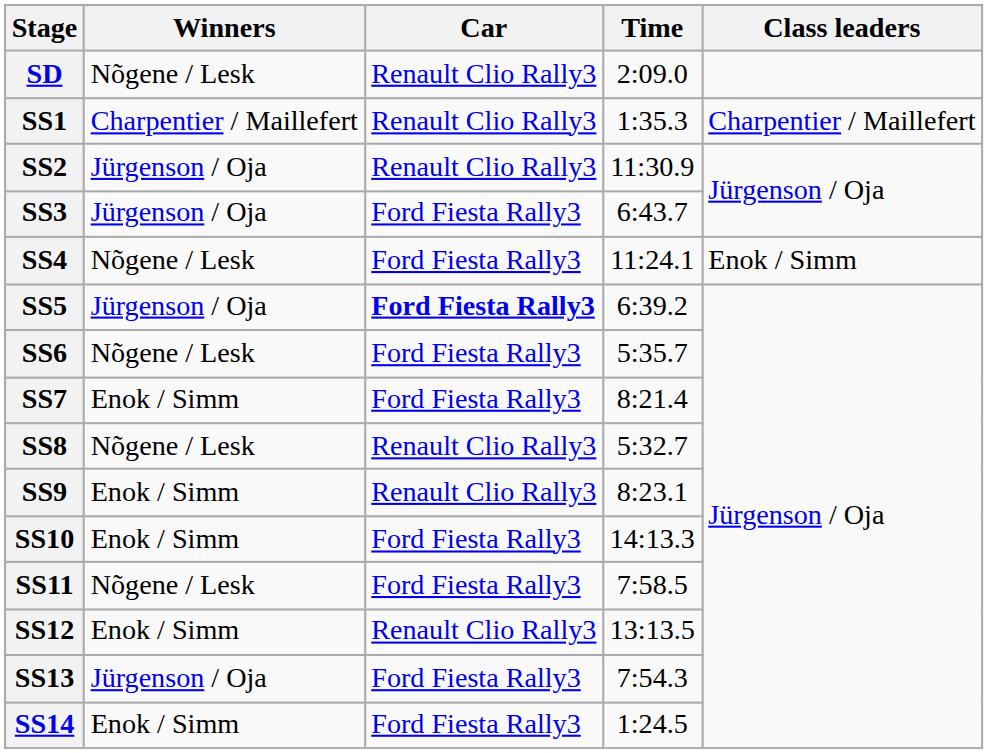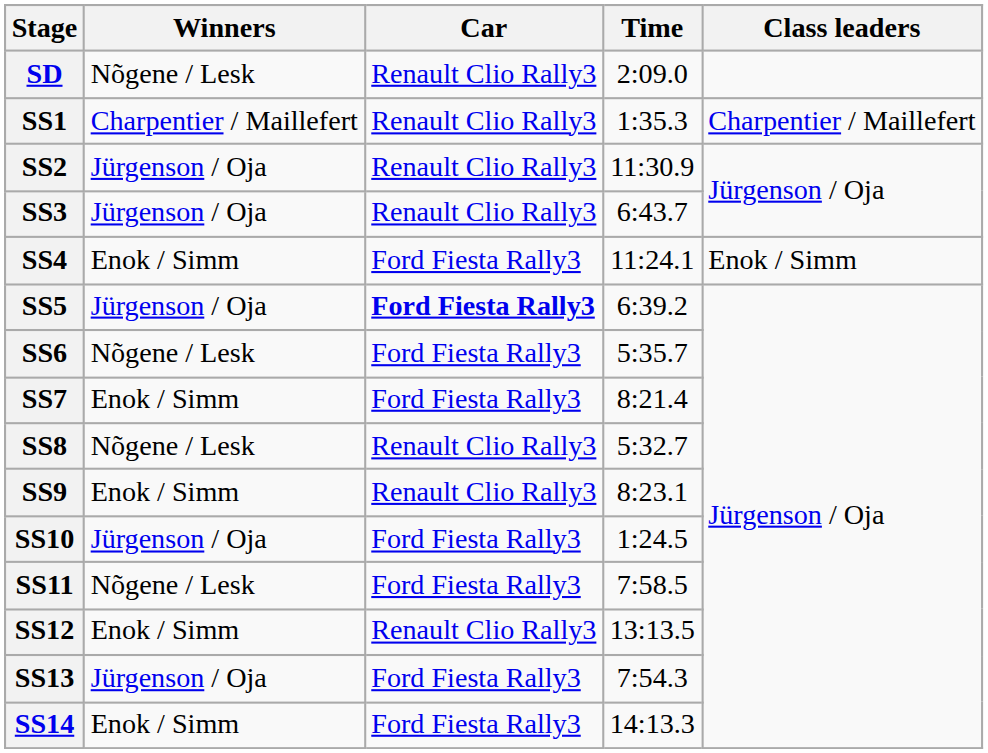 <table class="wikitable" style="font-size:85%">
 <tr>
 <th>Stage</th>
 <th>Winners</th>
 <th>Car</th>
 <th>Time</th>
 <th>Class leaders</th>
 </tr>
 <tr>
 <th><a href='#'>SD</a></th>
 <td>Nõgene / Lesk</td>
 <td><a href='#'>Renault Clio Rally3</a></td>
 <td align="center">2:09.0</td>
 <td></td>
 </tr>
 <tr>
 <th>SS1</th>
 <td><a href='#'>Charpentier</a> / Maillefert</td>
 <td><a href='#'>Renault Clio Rally3</a></td>
 <td align="center">1:35.3</td>
 <td><a href='#'>Charpentier</a> / Maillefert</td>
 </tr>
 <tr>
 <th>SS2</th>
 <td><a href='#'>Jürgenson</a> / Oja</td>
 <td><a href='#'>Renault Clio Rally3</a></td>
 <td align="center">11:30.9</td>
 <td rowspan="2"><a href='#'>Jürgenson</a> / Oja</td>
 </tr>
 <tr>
 <th>SS3</th>
 <td><a href='#'>Jürgenson</a> / Oja</td>
-<td><a href='#'>Ford Fiesta Rally3</a></td>
+<td><a href='#'>Renault Clio Rally3</a></td>
 <td align="center">6:43.7</td>
 </tr>
 <tr>
 <th>SS4</th>
-<td>Nõgene / Lesk</td>
+<td>Enok / Simm</td>
 <td><a href='#'>Ford Fiesta Rally3</a></td>
 <td align="center">11:24.1</td>
 <td>Enok / Simm</td>
 </tr>
 <tr>
 <th>SS5</th>
 <td><a href='#'>Jürgenson</a> / Oja</td>
 <td><strong><a href='#'>Ford Fiesta Rally3</a></strong></td>
 <td align="center">6:39.2</td>
 <td rowspan="10"><a href='#'>Jürgenson</a> / Oja</td>
 </tr>
 <tr>
 <th>SS6</th>
 <td>Nõgene / Lesk</td>
 <td><a href='#'>Ford Fiesta Rally3</a></td>
 <td align="center">5:35.7</td>
 </tr>
 <tr>
 <th>SS7</th>
 <td>Enok / Simm</td>
 <td><a href='#'>Ford Fiesta Rally3</a></td>
 <td align="center">8:21.4</td>
 </tr>
 <tr>
 <th>SS8</th>
 <td>Nõgene / Lesk</td>
 <td><a href='#'>Renault Clio Rally3</a></td>
 <td align="center">5:32.7</td>
 </tr>
 <tr>
 <th>SS9</th>
 <td>Enok / Simm</td>
 <td><a href='#'>Renault Clio Rally3</a></td>
 <td align="center">8:23.1</td>
 </tr>
 <tr>
 <th>SS10</th>
-<td>Enok / Simm</td>
+<td><a href='#'>Jürgenson</a> / Oja</td>
 <td><a href='#'>Ford Fiesta Rally3</a></td>
-<td align="center">14:13.3</td>
+<td align="center">1:24.5</td>
 </tr>
 <tr>
 <th>SS11</th>
 <td>Nõgene / Lesk</td>
 <td><a href='#'>Ford Fiesta Rally3</a></td>
 <td align="center">7:58.5</td>
 </tr>
 <tr>
 <th>SS12</th>
 <td>Enok / Simm</td>
 <td><a href='#'>Renault Clio Rally3</a></td>
 <td align="center">13:13.5</td>
 </tr>
 <tr>
 <th>SS13</th>
 <td><a href='#'>Jürgenson</a> / Oja</td>
 <td><a href='#'>Ford Fiesta Rally3</a></td>
 <td align="center">7:54.3</td>
 </tr>
 <tr>
 <th><a href='#'>SS14</a></th>
 <td>Enok / Simm</td>
 <td><a href='#'>Ford Fiesta Rally3</a></td>
-<td align="center">1:24.5</td>
+<td align="center">14:13.3</td>
 </tr>
 </table>
